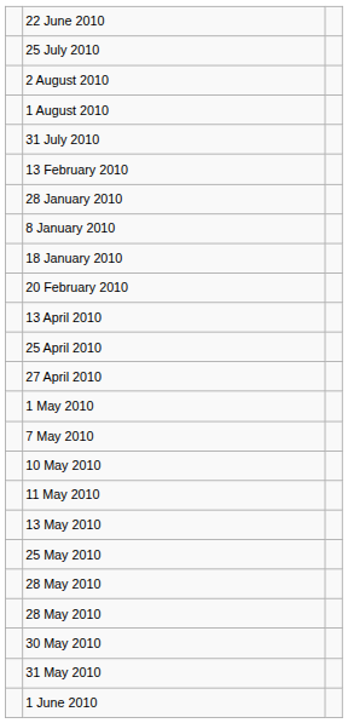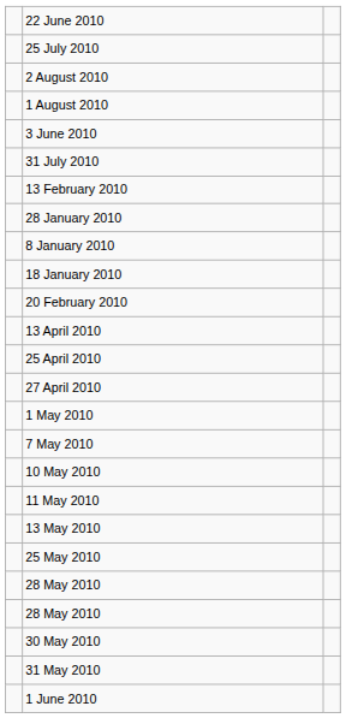 <table class="wikitable" style="font-size: 80%; float: left; width: 26em; margin-right: 1em; height: 700px">
 <tr>
 <td></td>
 <td>22 June 2010</td>
 <td></td>
 </tr>
 <tr>
 <td></td>
 <td>25 July 2010</td>
 <td></td>
 </tr>
 <tr>
 <td></td>
 <td>2 August 2010</td>
 <td></td>
 </tr>
 <tr>
 <td></td>
 <td>1 August 2010</td>
+<td></td>
+</tr>
+<tr>
+<td></td>
+<td>3 June 2010</td>
 <td></td>
 </tr>
 <tr>
 <td></td>
 <td>31 July 2010</td>
 <td></td>
 </tr>
 <tr>
 <td></td>
 <td>13 February 2010</td>
 <td></td>
 </tr>
 <tr>
 <td></td>
 <td>28 January 2010</td>
 <td></td>
 </tr>
 <tr>
 <td></td>
 <td>8 January 2010</td>
 <td></td>
 </tr>
 <tr>
 <td></td>
 <td>18 January 2010</td>
 <td></td>
 </tr>
 <tr>
 <td></td>
 <td>20 February 2010</td>
 <td></td>
 </tr>
 <tr>
 <td></td>
 <td>13 April 2010</td>
 <td></td>
 </tr>
 <tr>
 <td></td>
 <td>25 April 2010</td>
 <td></td>
 </tr>
 <tr>
 <td></td>
 <td>27 April 2010</td>
 <td></td>
 </tr>
 <tr>
 <td></td>
 <td>1 May 2010</td>
 <td></td>
 </tr>
 <tr>
 <td></td>
 <td>7 May 2010</td>
 <td></td>
 </tr>
 <tr>
 <td></td>
 <td>10 May 2010</td>
 <td></td>
 </tr>
 <tr>
 <td></td>
 <td>11 May 2010</td>
 <td></td>
 </tr>
 <tr>
 <td></td>
 <td>13 May 2010</td>
 <td></td>
 </tr>
 <tr>
 <td></td>
 <td>25 May 2010</td>
 <td></td>
 </tr>
 <tr>
 <td></td>
 <td>28 May 2010</td>
 <td></td>
 </tr>
 <tr>
 <td></td>
 <td>28 May 2010</td>
 <td></td>
 </tr>
 <tr>
 <td></td>
 <td>30 May 2010</td>
 <td></td>
 </tr>
 <tr>
 <td></td>
 <td>31 May 2010</td>
 <td></td>
 </tr>
 <tr>
 <td></td>
 <td>1 June 2010</td>
 <td></td>
 </tr>
 </table>
